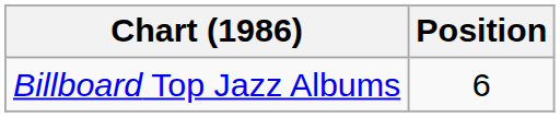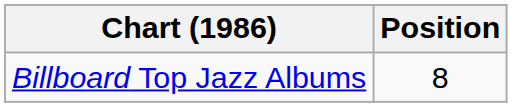 <table class="wikitable sortable">
 <tr>
 <th>Chart (1986)</th>
 <th>Position</th>
 </tr>
 <tr>
 <td><a href='#'><em>Billboard</em> Top Jazz Albums</a></td>
-<td style="text-align:center;">6</td>
+<td style="text-align:center;">8</td>
 </tr>
 </table>
